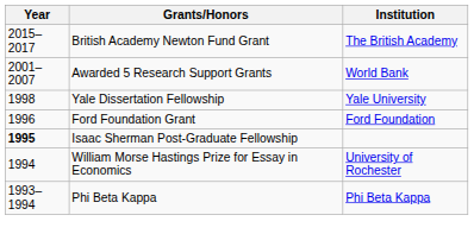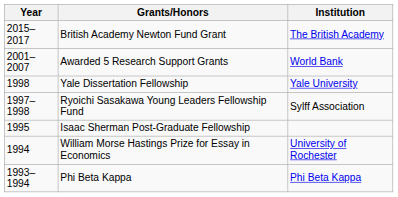 <table class="wikitable">
 <tr>
 <th>Year</th>
 <th>Grants/Honors</th>
 <th>Institution</th>
 </tr>
 <tr>
 <td>2015–2017</td>
 <td>British Academy Newton Fund Grant</td>
 <td><a href='#'>The British Academy</a></td>
 </tr>
 <tr>
 <td>2001–2007</td>
 <td>Awarded 5 Research Support Grants</td>
 <td><a href='#'>World Bank</a></td>
 </tr>
 <tr>
 <td>1998</td>
 <td>Yale Dissertation Fellowship</td>
 <td><a href='#'>Yale University</a></td>
 </tr>
 <tr>
-<td>1996</td>
-<td>Ford Foundation Grant</td>
-<td><a href='#'>Ford Foundation</a></td>
+<td>1997–1998</td>
+<td>Ryoichi Sasakawa Young Leaders Fellowship Fund</td>
+<td>Sylff Association</td>
 </tr>
 <tr>
-<td><strong>1995</strong></td>
+<td>1995</td>
 <td>Isaac Sherman Post-Graduate Fellowship</td>
 <td></td>
 </tr>
 <tr>
 <td>1994</td>
 <td>William Morse Hastings Prize for Essay in Economics</td>
 <td><a href='#'>University of Rochester</a></td>
 </tr>
 <tr>
 <td>1993–1994</td>
 <td>Phi Beta Kappa</td>
 <td><a href='#'>Phi Beta Kappa</a></td>
 </tr>
 </table>
